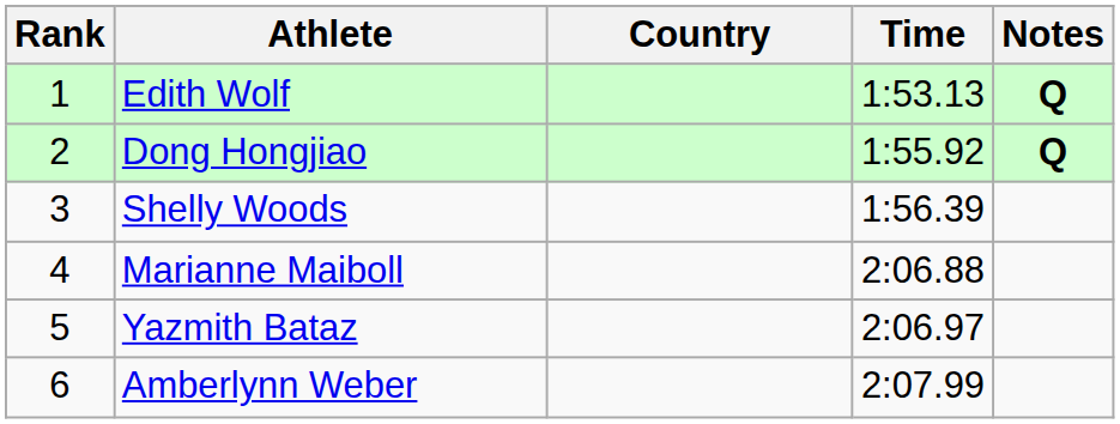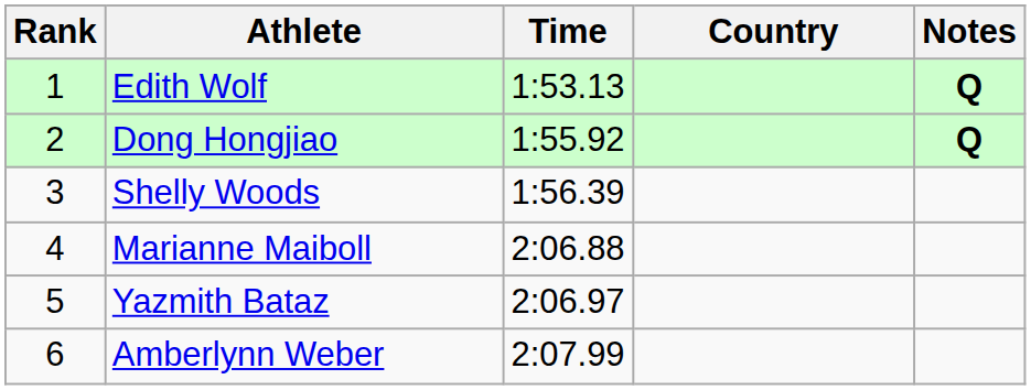 <table class="wikitable sortable" style="text-align:center">
 <tr>
 <th>Rank</th>
 <th style="width:180px">Athlete</th>
+<th>Time</th>
 <th style="width:125px">Country</th>
-<th>Time</th>
 <th>Notes</th>
 </tr>
 <tr style="background:#cfc;">
 <td>1</td>
 <td style="text-align:left;"><a href='#'>Edith Wolf</a></td>
+<td>1:53.13</td>
 <td style="text-align:left;"></td>
-<td>1:53.13</td>
 <td><strong>Q</strong></td>
 </tr>
 <tr style="background:#cfc;">
 <td>2</td>
 <td style="text-align:left;"><a href='#'>Dong Hongjiao</a></td>
+<td>1:55.92</td>
 <td style="text-align:left;"></td>
-<td>1:55.92</td>
 <td><strong>Q</strong></td>
 </tr>
 <tr>
 <td>3</td>
 <td style="text-align:left;"><a href='#'>Shelly Woods</a></td>
+<td>1:56.39</td>
 <td style="text-align:left;"></td>
-<td>1:56.39</td>
 <td></td>
 </tr>
 <tr>
 <td>4</td>
 <td style="text-align:left;"><a href='#'>Marianne Maiboll</a></td>
+<td>2:06.88</td>
 <td style="text-align:left;"></td>
-<td>2:06.88</td>
 <td></td>
 </tr>
 <tr>
 <td>5</td>
 <td style="text-align:left;"><a href='#'>Yazmith Bataz</a></td>
+<td>2:06.97</td>
 <td style="text-align:left;"></td>
-<td>2:06.97</td>
 <td></td>
 </tr>
 <tr>
 <td>6</td>
 <td style="text-align:left;"><a href='#'>Amberlynn Weber</a></td>
+<td>2:07.99</td>
 <td style="text-align:left;"></td>
-<td>2:07.99</td>
 <td></td>
 </tr>
 </table>
